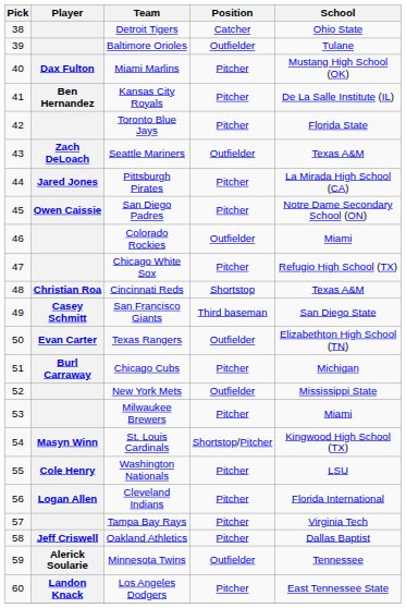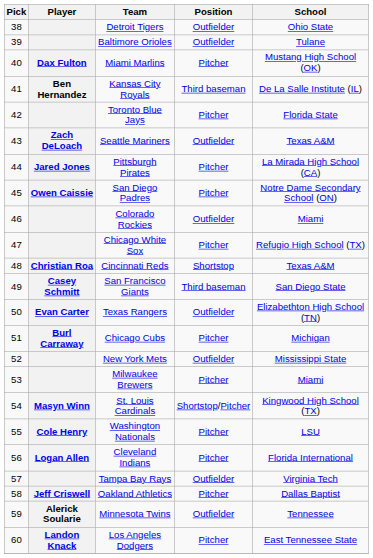 <table class="wikitable sortable plainrowheaders" style="text-align:center; width=74%">
 <tr>
 <th scope="col">Pick</th>
 <th scope="col">Player</th>
 <th scope="col">Team</th>
 <th scope="col">Position</th>
 <th scope="col">School</th>
 </tr>
 <tr>
 <td>38</td>
 <th scope="row" style="text-align:center"></th>
 <td><a href='#'>Detroit Tigers</a></td>
-<td><a href='#'>Catcher</a></td>
+<td><a href='#'>Outfielder</a></td>
 <td><a href='#'>Ohio State</a></td>
 </tr>
 <tr>
 <td>39</td>
 <th scope="row" style="text-align:center"></th>
 <td><a href='#'>Baltimore Orioles</a></td>
 <td><a href='#'>Outfielder</a></td>
 <td><a href='#'>Tulane</a></td>
 </tr>
 <tr>
 <td>40</td>
 <th scope="row" style="text-align:center"><a href='#'>Dax Fulton</a></th>
 <td><a href='#'>Miami Marlins</a></td>
 <td><a href='#'>Pitcher</a></td>
 <td><a href='#'>Mustang High School</a> (<a href='#'>OK</a>)</td>
 </tr>
 <tr>
 <td>41</td>
 <th scope="row" style="text-align:center">Ben Hernandez</th>
 <td><a href='#'>Kansas City Royals</a></td>
-<td><a href='#'>Pitcher</a></td>
+<td><a href='#'>Third baseman</a></td>
 <td><a href='#'>De La Salle Institute</a> (<a href='#'>IL</a>)</td>
 </tr>
 <tr>
 <td>42</td>
 <th scope="row" style="text-align:center"></th>
 <td><a href='#'>Toronto Blue Jays</a></td>
 <td><a href='#'>Pitcher</a></td>
 <td><a href='#'>Florida State</a></td>
 </tr>
 <tr>
 <td>43</td>
 <th scope="row" style="text-align:center"><a href='#'>Zach DeLoach</a></th>
 <td><a href='#'>Seattle Mariners</a></td>
 <td><a href='#'>Outfielder</a></td>
 <td><a href='#'>Texas A&M</a></td>
 </tr>
 <tr>
 <td>44</td>
 <th scope="row" style="text-align:center"><a href='#'>Jared Jones</a></th>
 <td><a href='#'>Pittsburgh Pirates</a></td>
 <td><a href='#'>Pitcher</a></td>
 <td><a href='#'>La Mirada High School</a> (<a href='#'>CA</a>)</td>
 </tr>
 <tr>
 <td>45</td>
 <th scope="row" style="text-align:center"><a href='#'>Owen Caissie</a></th>
 <td><a href='#'>San Diego Padres</a></td>
 <td><a href='#'>Pitcher</a></td>
 <td><a href='#'>Notre Dame Secondary School</a> (<a href='#'>ON</a>)</td>
 </tr>
 <tr>
 <td>46</td>
 <th scope="row" style="text-align:center"></th>
 <td><a href='#'>Colorado Rockies</a></td>
 <td><a href='#'>Outfielder</a></td>
 <td><a href='#'>Miami</a></td>
 </tr>
 <tr>
 <td>47</td>
 <th scope="row" style="text-align:center"></th>
 <td><a href='#'>Chicago White Sox</a></td>
 <td><a href='#'>Pitcher</a></td>
 <td><a href='#'>Refugio High School</a> (<a href='#'>TX</a>)</td>
 </tr>
 <tr>
 <td>48</td>
 <th scope="row" style="text-align:center"><a href='#'>Christian Roa</a></th>
 <td><a href='#'>Cincinnati Reds</a></td>
 <td><a href='#'>Shortstop</a></td>
 <td><a href='#'>Texas A&M</a></td>
 </tr>
 <tr>
 <td>49</td>
 <th scope="row" style="text-align:center"><a href='#'>Casey Schmitt</a></th>
 <td><a href='#'>San Francisco Giants</a></td>
 <td><a href='#'>Third baseman</a></td>
 <td><a href='#'>San Diego State</a></td>
 </tr>
 <tr>
 <td>50</td>
 <th scope="row" style="text-align:center"><a href='#'>Evan Carter</a></th>
 <td><a href='#'>Texas Rangers</a></td>
 <td><a href='#'>Outfielder</a></td>
 <td><a href='#'>Elizabethton High School</a> (<a href='#'>TN</a>)</td>
 </tr>
 <tr>
 <td>51</td>
 <th scope="row" style="text-align:center"><a href='#'>Burl Carraway</a></th>
 <td><a href='#'>Chicago Cubs</a></td>
 <td><a href='#'>Pitcher</a></td>
 <td><a href='#'>Michigan</a></td>
 </tr>
 <tr>
 <td>52</td>
 <th scope="row" style="text-align:center"></th>
 <td><a href='#'>New York Mets</a></td>
 <td><a href='#'>Outfielder</a></td>
 <td><a href='#'>Mississippi State</a></td>
 </tr>
 <tr>
 <td>53</td>
 <th scope="row" style="text-align:center"></th>
 <td><a href='#'>Milwaukee Brewers</a></td>
 <td><a href='#'>Pitcher</a></td>
 <td><a href='#'>Miami</a></td>
 </tr>
 <tr>
 <td>54</td>
 <th scope="row" style="text-align:center"><a href='#'>Masyn Winn</a></th>
 <td><a href='#'>St. Louis Cardinals</a></td>
 <td><a href='#'>Shortstop</a>/<a href='#'>Pitcher</a></td>
 <td><a href='#'>Kingwood High School</a> (<a href='#'>TX</a>)</td>
 </tr>
 <tr>
 <td>55</td>
 <th scope="row" style="text-align:center"><a href='#'>Cole Henry</a></th>
 <td><a href='#'>Washington Nationals</a></td>
 <td><a href='#'>Pitcher</a></td>
 <td><a href='#'>LSU</a></td>
 </tr>
 <tr>
 <td>56</td>
 <th scope="row" style="text-align:center"><a href='#'>Logan Allen</a></th>
 <td><a href='#'>Cleveland Indians</a></td>
 <td><a href='#'>Pitcher</a></td>
 <td><a href='#'>Florida International</a></td>
 </tr>
 <tr>
 <td>57</td>
 <th scope="row" style="text-align:center"></th>
 <td><a href='#'>Tampa Bay Rays</a></td>
-<td><a href='#'>Pitcher</a></td>
+<td><a href='#'>Outfielder</a></td>
 <td><a href='#'>Virginia Tech</a></td>
 </tr>
 <tr>
 <td>58</td>
 <th scope="row" style="text-align:center"><a href='#'>Jeff Criswell</a></th>
 <td><a href='#'>Oakland Athletics</a></td>
 <td><a href='#'>Pitcher</a></td>
 <td><a href='#'>Dallas Baptist</a></td>
 </tr>
 <tr>
 <td>59</td>
 <th scope="row" style="text-align:center">Alerick Soularie</th>
 <td><a href='#'>Minnesota Twins</a></td>
 <td><a href='#'>Outfielder</a></td>
 <td><a href='#'>Tennessee</a></td>
 </tr>
 <tr>
 <td>60</td>
 <th scope="row" style="text-align:center"><a href='#'>Landon Knack</a></th>
 <td><a href='#'>Los Angeles Dodgers</a></td>
 <td><a href='#'>Pitcher</a></td>
 <td><a href='#'>East Tennessee State</a></td>
 </tr>
 <tr>
 </tr>
 </table>
